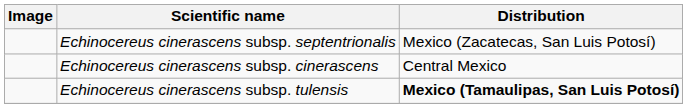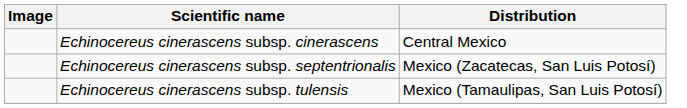 <table class="wikitable">
 <tr>
 <th>Image</th>
 <th>Scientific name</th>
 <th>Distribution</th>
 </tr>
 <tr>
 <td></td>
+<td><em>Echinocereus cinerascens</em> subsp. <em>cinerascens</em></td>
+<td>Central Mexico</td>
+</tr>
+<tr>
+<td></td>
 <td><em>Echinocereus cinerascens</em> subsp. <em>septentrionalis</em>  </td>
 <td>Mexico (Zacatecas, San Luis Potosí)</td>
 </tr>
 <tr>
 <td></td>
-<td><em>Echinocereus cinerascens</em> subsp. <em>cinerascens</em></td>
-<td>Central Mexico</td>
-</tr>
-<tr>
-<td></td>
 <td><em>Echinocereus cinerascens</em> subsp. <em>tulensis</em>  </td>
-<td><strong>Mexico (Tamaulipas, San Luis Potosí)</strong></td>
+<td>Mexico (Tamaulipas, San Luis Potosí)</td>
 </tr>
 <tr>
 </tr>
 </table>
